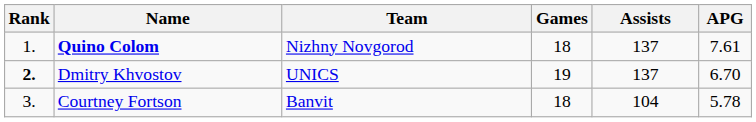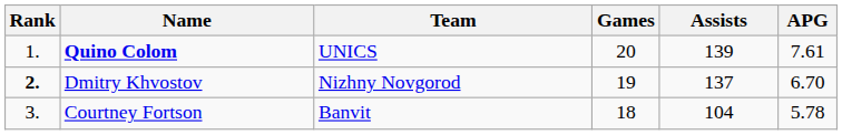 <table class="wikitable sortable" style="text-align: center;">
 <tr>
 <th>Rank</th>
 <th width=200>Name</th>
 <th width=220>Team</th>
 <th>Games</th>
 <th width=90>Assists</th>
 <th width=40>APG</th>
 </tr>
 <tr>
 <td>1.</td>
 <td align="left"> <strong><a href='#'>Quino Colom</a></strong></td>
-<td align="left"> <a href='#'>Nizhny Novgorod</a></td>
-<td>18</td>
-<td>137</td>
+<td align="left"> <a href='#'>UNICS</a></td>
+<td>20</td>
+<td>139</td>
 <td>7.61</td>
 </tr>
 <tr>
 <td><strong>2.</strong></td>
 <td align="left"> <a href='#'>Dmitry Khvostov</a></td>
-<td align="left"> <a href='#'>UNICS</a></td>
+<td align="left"> <a href='#'>Nizhny Novgorod</a></td>
 <td>19</td>
 <td>137</td>
 <td>6.70</td>
 </tr>
 <tr>
 <td>3.</td>
 <td align="left"> <a href='#'>Courtney Fortson</a></td>
 <td align="left"> <a href='#'>Banvit</a></td>
 <td>18</td>
 <td>104</td>
 <td>5.78</td>
 </tr>
 </table>
